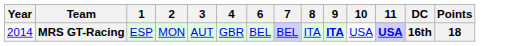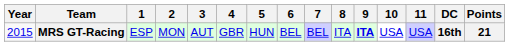 <table class="wikitable" style="text-align:center; font-size:90%">
 <tr>
 <th>Year</th>
 <th>Team</th>
 <th>1</th>
 <th>2</th>
 <th>3</th>
 <th>4</th>
+<th>5</th>
 <th>6</th>
 <th>7</th>
 <th>8</th>
 <th>9</th>
 <th>10</th>
 <th>11</th>
 <th>DC</th>
 <th>Points</th>
 </tr>
 <tr>
-<td><a href='#'>2014</a></td>
+<td><a href='#'>2015</a></td>
 <th>MRS GT-Racing</th>
 <td style="background:#DFFFDF;"><a href='#'>ESP</a><br></td>
 <td style="background:#DFFFDF;"><a href='#'>MON</a><br></td>
 <td style="background:#DFFFDF;"><a href='#'>AUT</a><br></td>
 <td style="background:#DFFFDF;"><a href='#'>GBR</a><br></td>
+<td style="background:#DFFFDF;"><a href='#'>HUN</a><br></td>
 <td style="background:#DFFFDF;"><a href='#'>BEL</a><br></td>
 <td style="background:#CFCFFF;"><a href='#'>BEL</a><br></td>
 <td style="background:#DFFFDF;"><a href='#'>ITA</a><br></td>
 <td style="background:#DFFFDF;"><strong><a href='#'>ITA</a><br></strong></td>
 <td style="background:#FFFFFF;"><a href='#'>USA</a><br></td>
-<td style="background:#CFCFFF;"><strong><a href='#'>USA</a><br></strong></td>
+<td style="background:#CFCFFF;"><a href='#'>USA</a><br></td>
 <th>16th</th>
-<th>18</th>
+<th>21</th>
 </tr>
 </table>
